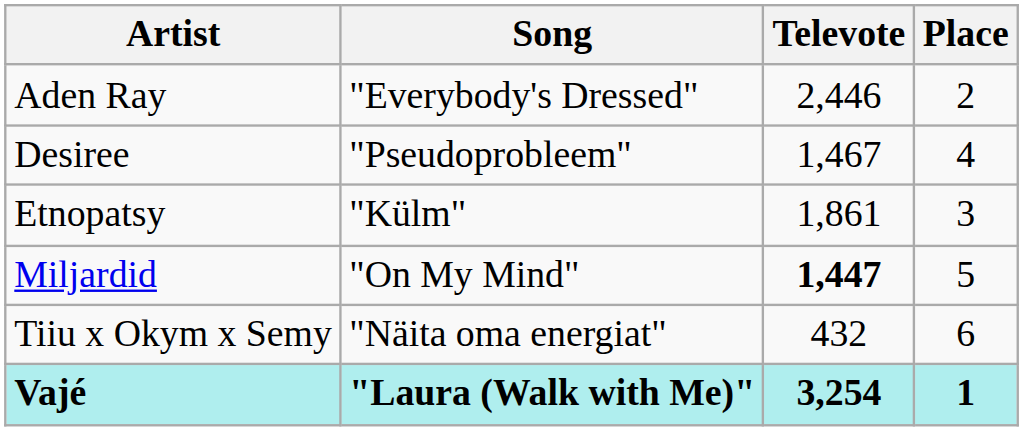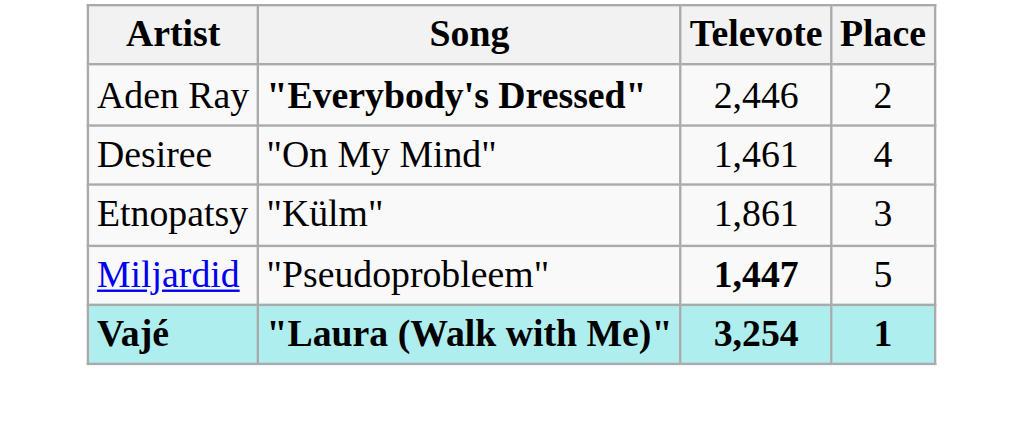 <table class="sortable wikitable" style="margin: 1em auto 1em auto; text-align:center;">
 <tr>
 <th>Artist</th>
 <th>Song</th>
 <th>Televote</th>
 <th>Place</th>
 </tr>
 <tr>
 <td align="left">Aden Ray</td>
-<td align="left">"Everybody's Dressed"</td>
+<td align="left"><strong>"Everybody's Dressed"</strong></td>
 <td>2,446</td>
 <td>2</td>
 </tr>
 <tr>
 <td align="left">Desiree</td>
-<td align="left">"Pseudoprobleem"</td>
-<td>1,467</td>
+<td align="left">"On My Mind"</td>
+<td>1,461</td>
 <td>4</td>
 </tr>
 <tr>
 <td align="left">Etnopatsy</td>
 <td align="left">"Külm"</td>
 <td>1,861</td>
 <td>3</td>
 </tr>
 <tr>
 <td align="left"><a href='#'>Miljardid</a></td>
-<td align="left">"On My Mind"</td>
+<td align="left">"Pseudoprobleem"</td>
 <td><strong>1,447</strong></td>
 <td>5</td>
-</tr>
-<tr>
-<td align="left">Tiiu x Okym x Semy</td>
-<td align="left">"Näita oma energiat"</td>
-<td>432</td>
-<td>6</td>
 </tr>
 <tr style="font-weight:bold; background:paleturquoise;">
 <td align="left">Vajé</td>
 <td align="left">"Laura (Walk with Me)"</td>
 <td>3,254</td>
 <td>1</td>
 </tr>
 </table>
